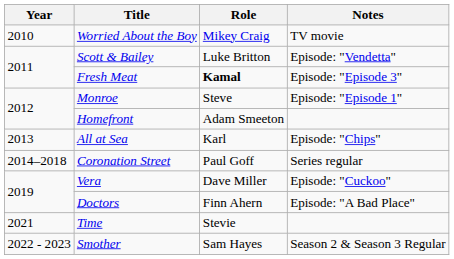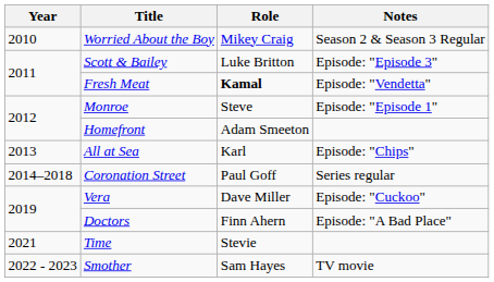 <table class="wikitable sortable">
 <tr>
 <th>Year</th>
 <th>Title</th>
 <th>Role</th>
 <th>Notes</th>
 </tr>
 <tr>
 <td>2010</td>
 <td><em><a href='#'>Worried About the Boy</a></em></td>
 <td><a href='#'>Mikey Craig</a></td>
-<td>TV movie</td>
+<td>Season 2 & Season 3 Regular</td>
 </tr>
 <tr>
 <td rowspan=2>2011</td>
 <td><em><a href='#'>Scott & Bailey</a></em></td>
 <td>Luke Britton</td>
-<td>Episode: "<a href='#'>Vendetta</a>"</td>
+<td>Episode: "<a href='#'>Episode 3</a>"</td>
 </tr>
 <tr>
 <td><em><a href='#'>Fresh Meat</a></em></td>
 <td><strong>Kamal</strong></td>
-<td>Episode: "<a href='#'>Episode 3</a>"</td>
+<td>Episode: "<a href='#'>Vendetta</a>"</td>
 </tr>
 <tr>
 <td rowspan=2>2012</td>
 <td><em><a href='#'>Monroe</a></em></td>
 <td>Steve</td>
 <td>Episode: "<a href='#'>Episode 1</a>"</td>
 </tr>
 <tr>
 <td><em><a href='#'>Homefront</a></em></td>
 <td>Adam Smeeton</td>
 <td></td>
 </tr>
 <tr>
 <td>2013</td>
 <td><em><a href='#'>All at Sea</a></em></td>
 <td>Karl</td>
 <td>Episode: "<a href='#'>Chips</a>"</td>
 </tr>
 <tr>
 <td>2014–2018</td>
 <td><em><a href='#'>Coronation Street</a></em></td>
 <td>Paul Goff</td>
 <td>Series regular</td>
 </tr>
 <tr>
 <td rowspan=2>2019</td>
 <td><em><a href='#'>Vera</a></em></td>
 <td>Dave Miller</td>
 <td>Episode: "<a href='#'>Cuckoo</a>"</td>
 </tr>
 <tr>
 <td><em><a href='#'>Doctors</a></em></td>
 <td>Finn Ahern</td>
 <td>Episode: "A Bad Place"</td>
 </tr>
 <tr>
 <td>2021</td>
 <td><em><a href='#'>Time</a></em></td>
 <td>Stevie</td>
 <td></td>
 </tr>
 <tr>
 <td>2022 - 2023</td>
 <td><em><a href='#'>Smother</a></em></td>
 <td>Sam Hayes</td>
-<td>Season 2 & Season 3 Regular</td>
+<td>TV movie</td>
 </tr>
 </table>
